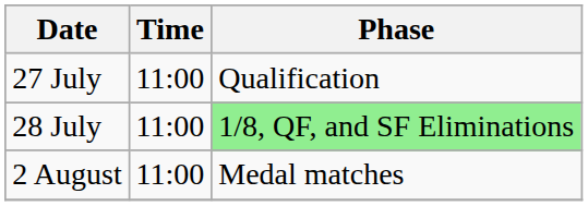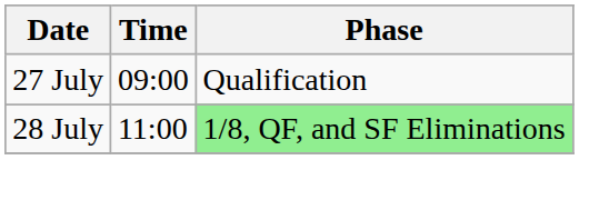 <table class=wikitable>
 <tr>
 <th>Date</th>
 <th>Time</th>
 <th>Phase</th>
 </tr>
 <tr>
 <td>27 July</td>
-<td>11:00</td>
+<td>09:00</td>
 <td>Qualification</td>
 </tr>
 <tr>
 <td>28 July</td>
 <td>11:00</td>
 <td style="background: lightgreen;">1/8, QF, and SF Eliminations</td>
 </tr>
 <tr>
-<td>2 August</td>
-<td>11:00</td>
-<td>Medal matches</td>
-</tr>
-<tr>
 </tr>
 </table>
